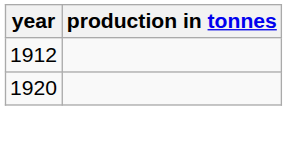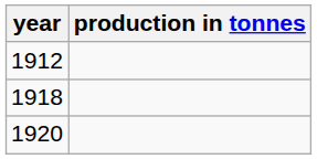 <table class="wikitable" style="margin: 1em auto;">
 <tr>
 <th>year</th>
 <th>production in <a href='#'>tonnes</a></th>
 </tr>
 <tr>
 <td align="center">1912</td>
 <td align="center"></td>
 </tr>
 <tr>
+<td align="center">1918</td>
+<td align="center"></td>
+</tr>
+<tr>
 <td align="center">1920</td>
 <td align="center"></td>
 </tr>
 </table>
